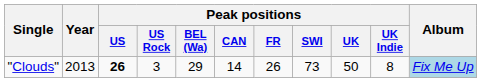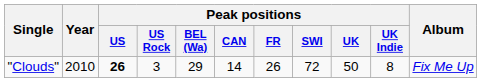 <table class="wikitable" style="text-align:center;">
 <tr>
 <th rowspan="2">Single</th>
 <th rowspan="2">Year</th>
 <th colspan="8">Peak positions</th>
 <th rowspan="2">Album</th>
 </tr>
 <tr style="font-size:smaller;">
 <th width="40"><a href='#'>US</a><br></th>
 <th width="40"><a href='#'>US<br>Rock</a><br></th>
 <th width="40"><a href='#'>BEL<br>(Wa)</a><br></th>
 <th width="40"><a href='#'>CAN</a><br></th>
 <th width="40"><a href='#'>FR</a><br></th>
 <th width="40"><a href='#'>SWI</a><br></th>
 <th width="40"><a href='#'>UK</a><br></th>
 <th width="40"><a href='#'>UK<br>Indie</a><br></th>
 </tr>
 <tr>
 <td align="left">"<a href='#'>Clouds</a>"</td>
-<td>2013</td>
+<td>2010</td>
 <td><strong>26</strong></td>
 <td>3</td>
 <td>29</td>
 <td>14</td>
 <td>26</td>
-<td>73</td>
+<td>72</td>
 <td>50</td>
 <td>8</td>
-<td align="center" style="background: lightblue;"><em><a href='#'>Fix Me Up</a></em></td>
+<td align="center"><em><a href='#'>Fix Me Up</a></em></td>
 </tr>
 </table>
